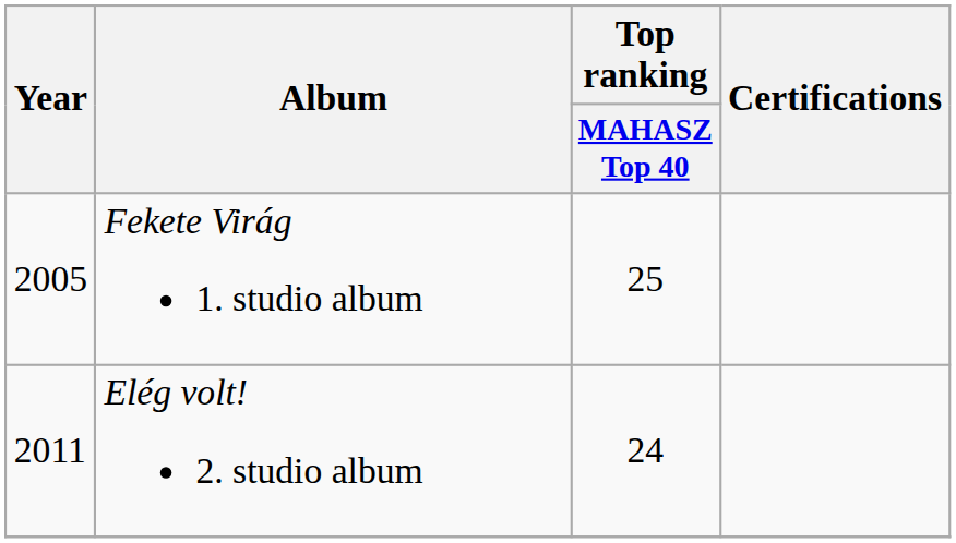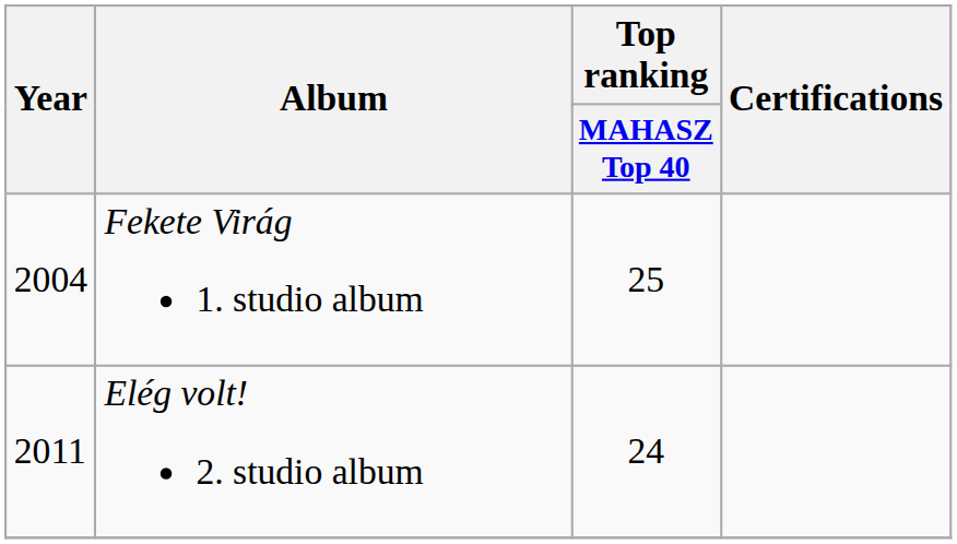 <table class="wikitable" style="margin-bottom: 65px;">
 <tr>
 <th rowspan="2">Year</th>
 <th rowspan="2" width="200">Album</th>
 <th colspan="1">Top ranking</th>
 <th rowspan="2">Certifications</th>
 </tr>
 <tr style="font-size:smaller;">
 <th width="30"><a href='#'>MAHASZ Top 40</a></th>
 </tr>
 <tr>
-<td>2005</td>
+<td>2004</td>
 <td><em>Fekete Virág</em><br><ul><li>1. studio album</li></ul></td>
 <td align="center">25</td>
 <td></td>
 </tr>
 <tr>
 <td>2011</td>
 <td><em>Elég volt!</em><br><ul><li>2. studio album</li></ul></td>
 <td align="center">24</td>
 <td></td>
 </tr>
 <tr>
 </tr>
 </table>
